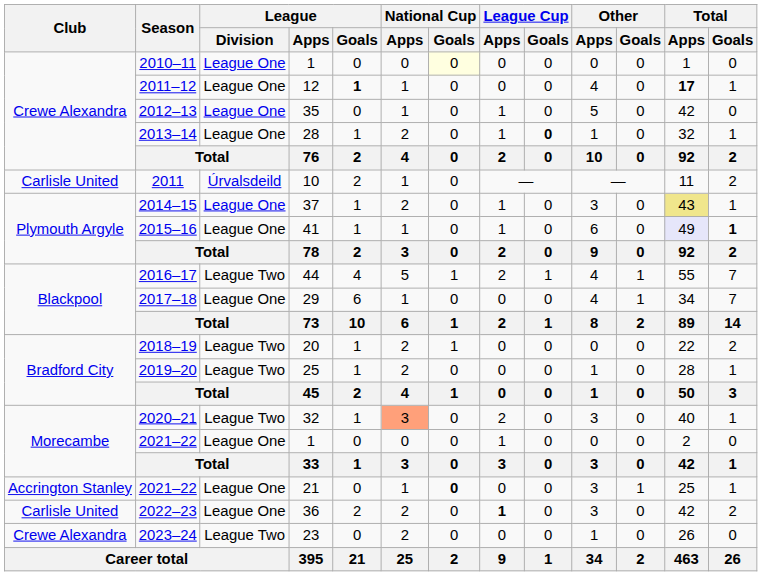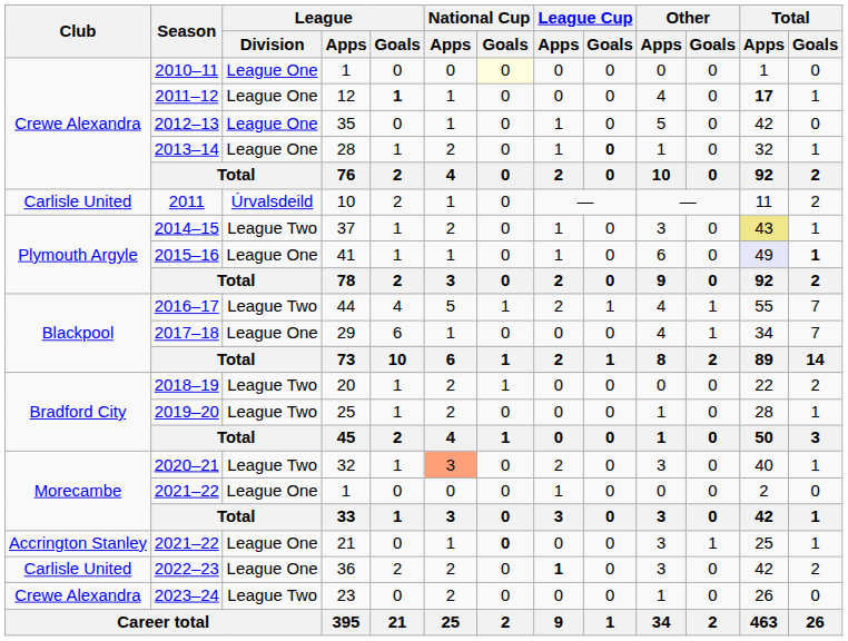 <table class="wikitable" style="text-align:center">
 <tr>
 <th rowspan="2">Club</th>
 <th rowspan="2">Season</th>
 <th colspan="3">League</th>
 <th colspan="2">National Cup</th>
 <th colspan="2"><a href='#'>League Cup</a></th>
 <th colspan="2">Other</th>
 <th colspan="2">Total</th>
 </tr>
 <tr>
 <th>Division</th>
 <th>Apps</th>
 <th>Goals</th>
 <th>Apps</th>
 <th>Goals</th>
 <th>Apps</th>
 <th>Goals</th>
 <th>Apps</th>
 <th>Goals</th>
 <th>Apps</th>
 <th>Goals</th>
 </tr>
 <tr>
 <td rowspan="5"><a href='#'>Crewe Alexandra</a></td>
 <td><a href='#'>2010–11</a></td>
 <td><a href='#'>League One</a></td>
 <td>1</td>
 <td>0</td>
 <td>0</td>
 <td style="background: lightyellow;">0</td>
 <td>0</td>
 <td>0</td>
 <td>0</td>
 <td>0</td>
 <td>1</td>
 <td>0</td>
 </tr>
 <tr>
 <td><a href='#'>2011–12</a></td>
 <td>League One</td>
 <td>12</td>
 <td><strong>1</strong></td>
 <td>1</td>
 <td>0</td>
 <td>0</td>
 <td>0</td>
 <td>4</td>
 <td>0</td>
 <td><strong>17</strong></td>
 <td>1</td>
 </tr>
 <tr>
 <td><a href='#'>2012–13</a></td>
 <td><a href='#'>League One</a></td>
 <td>35</td>
 <td>0</td>
 <td>1</td>
 <td>0</td>
 <td>1</td>
 <td>0</td>
 <td>5</td>
 <td>0</td>
 <td>42</td>
 <td>0</td>
 </tr>
 <tr>
 <td><a href='#'>2013–14</a></td>
 <td>League One</td>
 <td>28</td>
 <td>1</td>
 <td>2</td>
 <td>0</td>
 <td>1</td>
 <td><strong>0</strong></td>
 <td>1</td>
 <td>0</td>
 <td>32</td>
 <td>1</td>
 </tr>
 <tr>
 <th colspan="2">Total</th>
 <th>76</th>
 <th>2</th>
 <th>4</th>
 <th>0</th>
 <th>2</th>
 <th>0</th>
 <th>10</th>
 <th>0</th>
 <th>92</th>
 <th>2</th>
 </tr>
 <tr>
 <td><a href='#'>Carlisle United</a></td>
 <td><a href='#'>2011</a></td>
 <td><a href='#'>Úrvalsdeild</a></td>
 <td>10</td>
 <td>2</td>
 <td>1</td>
 <td>0</td>
 <td colspan="2">—</td>
 <td colspan="2">—</td>
 <td>11</td>
 <td>2</td>
 </tr>
 <tr>
 <td rowspan="3"><a href='#'>Plymouth Argyle</a></td>
 <td><a href='#'>2014–15</a></td>
-<td><a href='#'>League One</a></td>
+<td>League Two</td>
 <td>37</td>
 <td>1</td>
 <td>2</td>
 <td>0</td>
 <td>1</td>
 <td>0</td>
 <td>3</td>
 <td>0</td>
 <td style="background: khaki;">43</td>
 <td>1</td>
 </tr>
 <tr>
 <td><a href='#'>2015–16</a></td>
 <td>League One</td>
 <td>41</td>
 <td>1</td>
 <td>1</td>
 <td>0</td>
 <td>1</td>
 <td>0</td>
 <td>6</td>
 <td>0</td>
 <td style="background: lavender;">49</td>
 <td><strong>1</strong></td>
 </tr>
 <tr>
 <th colspan="2">Total</th>
 <th>78</th>
 <th>2</th>
 <th>3</th>
 <th>0</th>
 <th>2</th>
 <th>0</th>
 <th>9</th>
 <th>0</th>
 <th>92</th>
 <th>2</th>
 </tr>
 <tr>
 <td rowspan="3"><a href='#'>Blackpool</a></td>
 <td><a href='#'>2016–17</a></td>
 <td>League Two</td>
 <td>44</td>
 <td>4</td>
 <td>5</td>
 <td>1</td>
 <td>2</td>
 <td>1</td>
 <td>4</td>
 <td>1</td>
 <td>55</td>
 <td>7</td>
 </tr>
 <tr>
 <td><a href='#'>2017–18</a></td>
 <td>League One</td>
 <td>29</td>
 <td>6</td>
 <td>1</td>
 <td>0</td>
 <td>0</td>
 <td>0</td>
 <td>4</td>
 <td>1</td>
 <td>34</td>
 <td>7</td>
 </tr>
 <tr>
 <th colspan="2">Total</th>
 <th>73</th>
 <th>10</th>
 <th>6</th>
 <th>1</th>
 <th>2</th>
 <th>1</th>
 <th>8</th>
 <th>2</th>
 <th>89</th>
 <th>14</th>
 </tr>
 <tr>
 <td rowspan="3"><a href='#'>Bradford City</a></td>
 <td><a href='#'>2018–19</a></td>
 <td>League Two</td>
 <td>20</td>
 <td>1</td>
 <td>2</td>
 <td>1</td>
 <td>0</td>
 <td>0</td>
 <td>0</td>
 <td>0</td>
 <td>22</td>
 <td>2</td>
 </tr>
 <tr>
 <td><a href='#'>2019–20</a></td>
 <td>League Two</td>
 <td>25</td>
 <td>1</td>
 <td>2</td>
 <td>0</td>
 <td>0</td>
 <td>0</td>
 <td>1</td>
 <td>0</td>
 <td>28</td>
 <td>1</td>
 </tr>
 <tr>
 <th colspan="2">Total</th>
 <th>45</th>
 <th>2</th>
 <th>4</th>
 <th>1</th>
 <th>0</th>
 <th>0</th>
 <th>1</th>
 <th>0</th>
 <th>50</th>
 <th>3</th>
 </tr>
 <tr>
 <td rowspan="3"><a href='#'>Morecambe</a></td>
 <td><a href='#'>2020–21</a></td>
 <td>League Two</td>
 <td>32</td>
 <td>1</td>
 <td style="background: lightsalmon;">3</td>
 <td>0</td>
 <td>2</td>
 <td>0</td>
 <td>3</td>
 <td>0</td>
 <td>40</td>
 <td>1</td>
 </tr>
 <tr>
 <td><a href='#'>2021–22</a></td>
 <td>League One</td>
 <td>1</td>
 <td>0</td>
 <td>0</td>
 <td>0</td>
 <td>1</td>
 <td>0</td>
 <td>0</td>
 <td>0</td>
 <td>2</td>
 <td>0</td>
 </tr>
 <tr>
 <th colspan="2">Total</th>
 <th>33</th>
 <th>1</th>
 <th>3</th>
 <th>0</th>
 <th>3</th>
 <th>0</th>
 <th>3</th>
 <th>0</th>
 <th>42</th>
 <th>1</th>
 </tr>
 <tr>
 <td><a href='#'>Accrington Stanley</a></td>
 <td><a href='#'>2021–22</a></td>
 <td>League One</td>
 <td>21</td>
 <td>0</td>
 <td>1</td>
 <td><strong>0</strong></td>
 <td>0</td>
 <td>0</td>
 <td>3</td>
 <td>1</td>
 <td>25</td>
 <td>1</td>
 </tr>
 <tr>
 <td><a href='#'>Carlisle United</a></td>
 <td><a href='#'>2022–23</a></td>
 <td>League One</td>
 <td>36</td>
 <td>2</td>
 <td>2</td>
 <td>0</td>
 <td><strong>1</strong></td>
 <td>0</td>
 <td>3</td>
 <td>0</td>
 <td>42</td>
 <td>2</td>
 </tr>
 <tr>
 <td><a href='#'>Crewe Alexandra</a></td>
 <td><a href='#'>2023–24</a></td>
 <td>League Two</td>
 <td>23</td>
 <td>0</td>
 <td>2</td>
 <td>0</td>
 <td>0</td>
 <td>0</td>
 <td>1</td>
 <td>0</td>
 <td>26</td>
 <td>0</td>
 </tr>
 <tr>
 <th colspan="3">Career total</th>
 <th>395</th>
 <th>21</th>
 <th>25</th>
 <th>2</th>
 <th>9</th>
 <th>1</th>
 <th>34</th>
 <th>2</th>
 <th>463</th>
 <th>26</th>
 </tr>
 </table>
